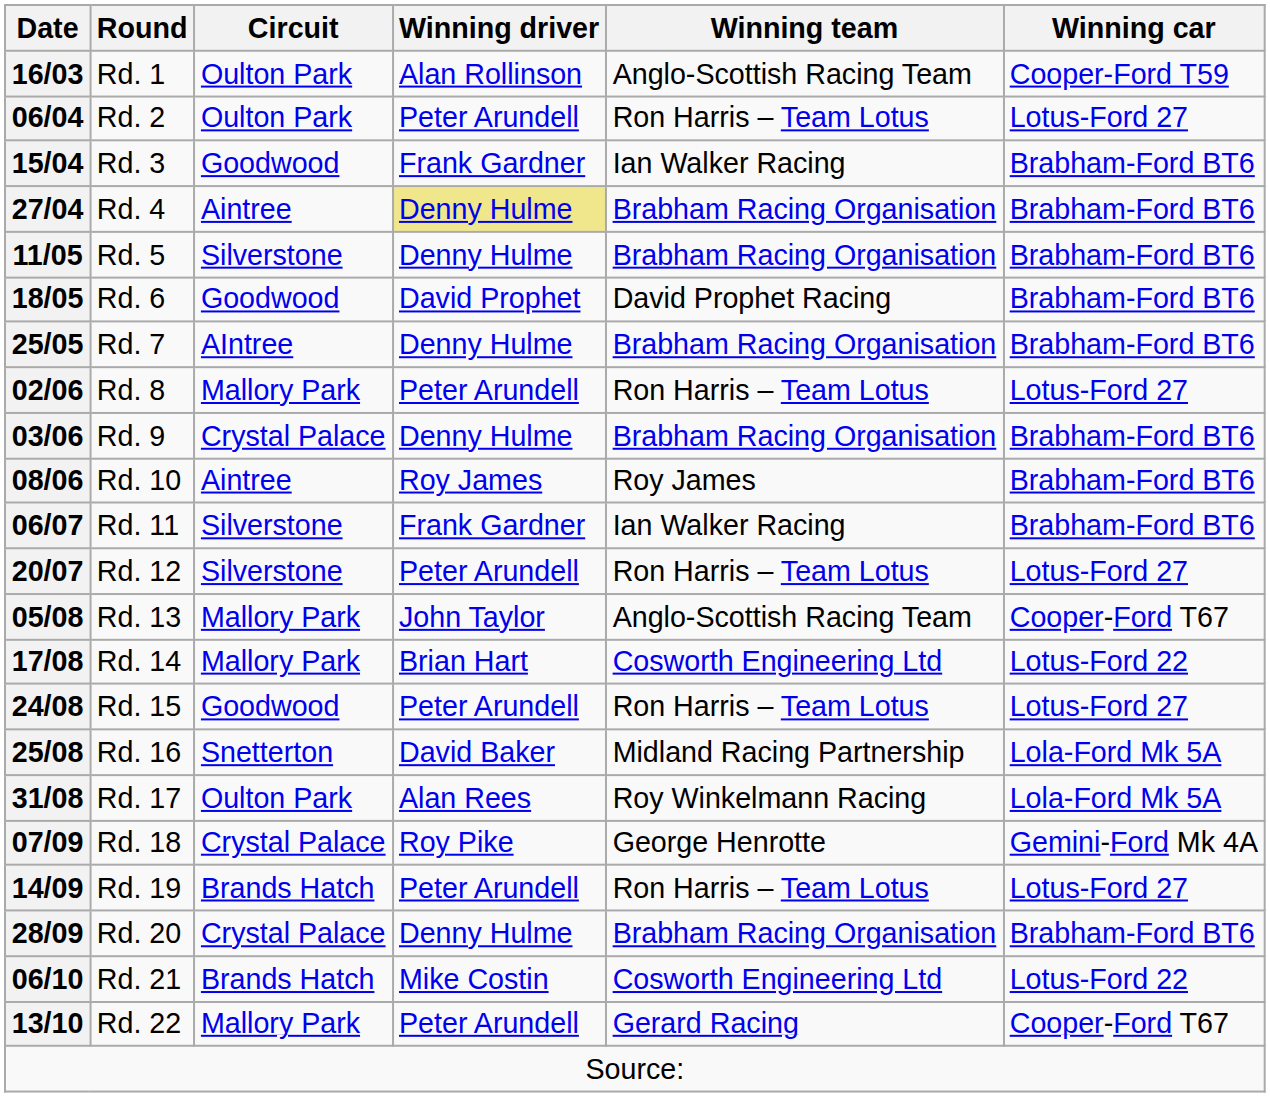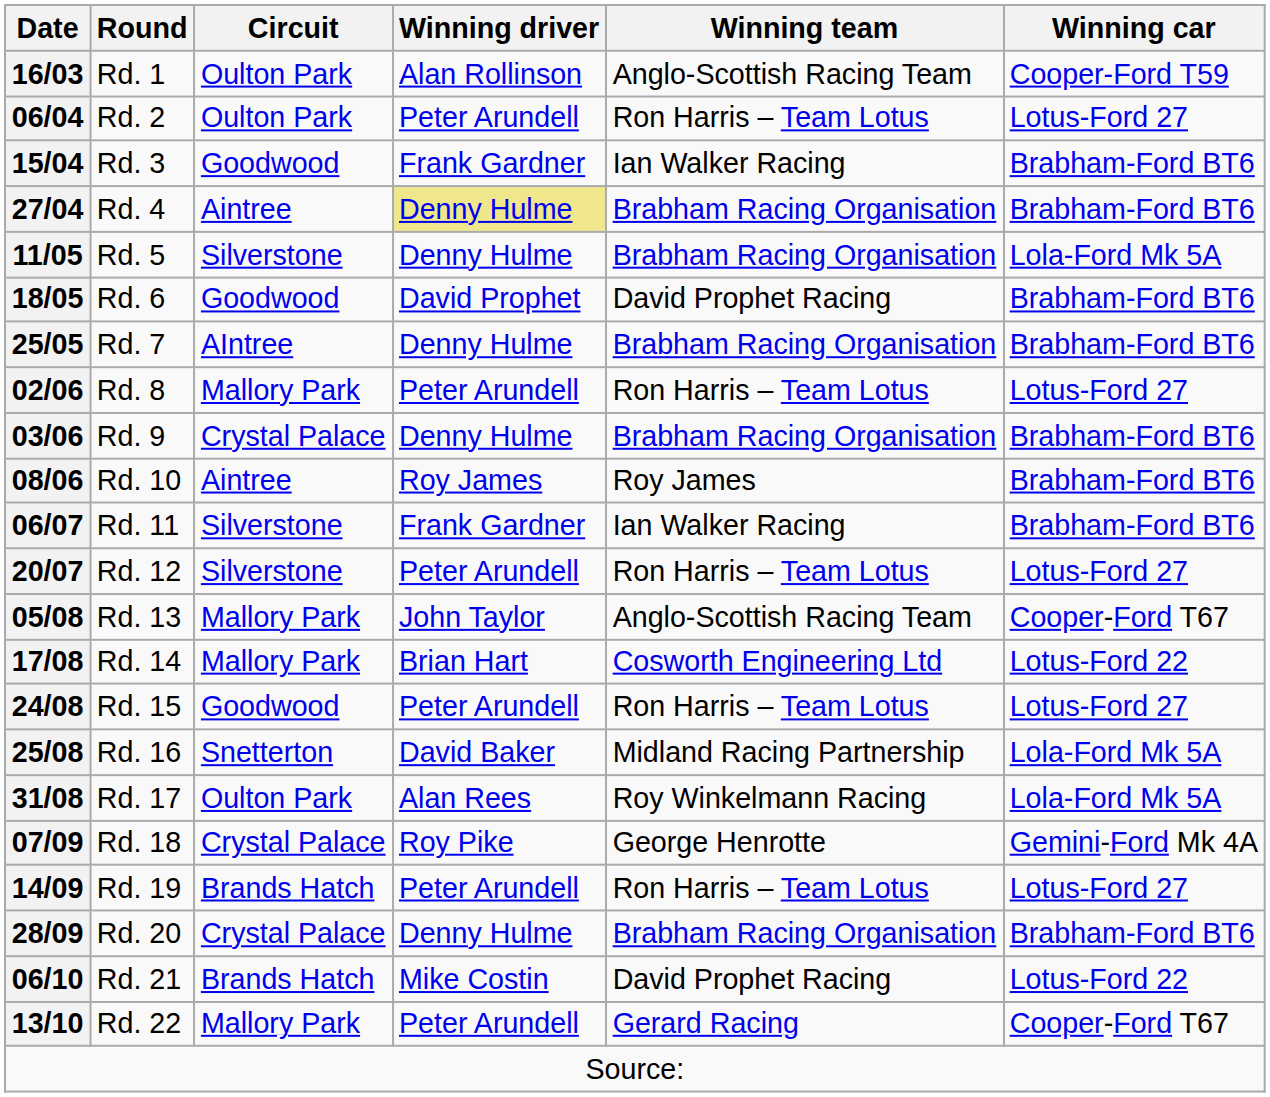 <table class="wikitable" style="font-size: 90%;">
 <tr>
 <th>Date</th>
 <th>Round</th>
 <th>Circuit</th>
 <th>Winning driver</th>
 <th>Winning team</th>
 <th>Winning car</th>
 </tr>
 <tr>
 <th>16/03</th>
 <td>Rd. 1</td>
 <td> <a href='#'>Oulton Park</a></td>
 <td> <a href='#'>Alan Rollinson</a></td>
 <td>Anglo-Scottish Racing Team</td>
 <td><a href='#'>Cooper-Ford T59</a></td>
 </tr>
 <tr>
 <th>06/04</th>
 <td>Rd. 2</td>
 <td> <a href='#'>Oulton Park</a></td>
 <td> <a href='#'>Peter Arundell</a></td>
 <td>Ron Harris – <a href='#'>Team Lotus</a></td>
 <td><a href='#'>Lotus-Ford 27</a></td>
 </tr>
 <tr>
 <th>15/04</th>
 <td>Rd. 3</td>
 <td> <a href='#'>Goodwood</a></td>
 <td> <a href='#'>Frank Gardner</a></td>
 <td>Ian Walker Racing</td>
 <td><a href='#'>Brabham-Ford BT6</a></td>
 </tr>
 <tr>
 <th>27/04</th>
 <td>Rd. 4</td>
 <td> <a href='#'>Aintree</a></td>
 <td style="background: khaki;"> <a href='#'>Denny Hulme</a></td>
 <td><a href='#'>Brabham Racing Organisation</a></td>
 <td><a href='#'>Brabham-Ford BT6</a></td>
 </tr>
 <tr>
 <th>11/05</th>
 <td>Rd. 5</td>
 <td> <a href='#'>Silverstone</a></td>
 <td> <a href='#'>Denny Hulme</a></td>
 <td><a href='#'>Brabham Racing Organisation</a></td>
-<td><a href='#'>Brabham-Ford BT6</a></td>
+<td><a href='#'>Lola-Ford Mk 5A</a></td>
 </tr>
 <tr>
 <th>18/05</th>
 <td>Rd. 6</td>
 <td> <a href='#'>Goodwood</a></td>
 <td> <a href='#'>David Prophet</a></td>
 <td>David Prophet Racing</td>
 <td><a href='#'>Brabham-Ford BT6</a></td>
 </tr>
 <tr>
 <th>25/05</th>
 <td>Rd. 7</td>
 <td> <a href='#'>AIntree</a></td>
 <td> <a href='#'>Denny Hulme</a></td>
 <td><a href='#'>Brabham Racing Organisation</a></td>
 <td><a href='#'>Brabham-Ford BT6</a></td>
 </tr>
 <tr>
 <th>02/06</th>
 <td>Rd. 8</td>
 <td> <a href='#'>Mallory Park</a></td>
 <td> <a href='#'>Peter Arundell</a></td>
 <td>Ron Harris – <a href='#'>Team Lotus</a></td>
 <td><a href='#'>Lotus-Ford 27</a></td>
 </tr>
 <tr>
 <th>03/06</th>
 <td>Rd. 9</td>
 <td> <a href='#'>Crystal Palace</a></td>
 <td> <a href='#'>Denny Hulme</a></td>
 <td><a href='#'>Brabham Racing Organisation</a></td>
 <td><a href='#'>Brabham-Ford BT6</a></td>
 </tr>
 <tr>
 <th>08/06</th>
 <td>Rd. 10</td>
 <td> <a href='#'>Aintree</a></td>
 <td> <a href='#'>Roy James</a></td>
 <td>Roy James</td>
 <td><a href='#'>Brabham-Ford BT6</a></td>
 </tr>
 <tr>
 <th>06/07</th>
 <td>Rd. 11</td>
 <td> <a href='#'>Silverstone</a></td>
 <td> <a href='#'>Frank Gardner</a></td>
 <td>Ian Walker Racing</td>
 <td><a href='#'>Brabham-Ford BT6</a></td>
 </tr>
 <tr>
 <th>20/07</th>
 <td>Rd. 12</td>
 <td> <a href='#'>Silverstone</a></td>
 <td> <a href='#'>Peter Arundell</a></td>
 <td>Ron Harris – <a href='#'>Team Lotus</a></td>
 <td><a href='#'>Lotus-Ford 27</a></td>
 </tr>
 <tr>
 <th>05/08</th>
 <td>Rd. 13</td>
 <td> <a href='#'>Mallory Park</a></td>
 <td> <a href='#'>John Taylor</a></td>
 <td>Anglo-Scottish Racing Team</td>
 <td><a href='#'>Cooper</a>-<a href='#'>Ford</a> T67</td>
 </tr>
 <tr>
 <th>17/08</th>
 <td>Rd. 14</td>
 <td> <a href='#'>Mallory Park</a></td>
 <td> <a href='#'>Brian Hart</a></td>
 <td><a href='#'>Cosworth Engineering Ltd</a></td>
 <td><a href='#'>Lotus-Ford 22</a></td>
 </tr>
 <tr>
 <th>24/08</th>
 <td>Rd. 15</td>
 <td> <a href='#'>Goodwood</a></td>
 <td> <a href='#'>Peter Arundell</a></td>
 <td>Ron Harris – <a href='#'>Team Lotus</a></td>
 <td><a href='#'>Lotus-Ford 27</a></td>
 </tr>
 <tr>
 <th>25/08</th>
 <td>Rd. 16</td>
 <td> <a href='#'>Snetterton</a></td>
 <td> <a href='#'>David Baker</a></td>
 <td>Midland Racing Partnership</td>
 <td><a href='#'>Lola-Ford Mk 5A</a></td>
 </tr>
 <tr>
 <th>31/08</th>
 <td>Rd. 17</td>
 <td> <a href='#'>Oulton Park</a></td>
 <td> <a href='#'>Alan Rees</a></td>
 <td>Roy Winkelmann Racing</td>
 <td><a href='#'>Lola-Ford Mk 5A</a></td>
 </tr>
 <tr>
 <th>07/09</th>
 <td>Rd. 18</td>
 <td> <a href='#'>Crystal Palace</a></td>
 <td> <a href='#'>Roy Pike</a></td>
 <td>George Henrotte</td>
 <td><a href='#'>Gemini</a>-<a href='#'>Ford</a> Mk 4A</td>
 </tr>
 <tr>
 <th>14/09</th>
 <td>Rd. 19</td>
 <td> <a href='#'>Brands Hatch</a></td>
 <td> <a href='#'>Peter Arundell</a></td>
 <td>Ron Harris – <a href='#'>Team Lotus</a></td>
 <td><a href='#'>Lotus-Ford 27</a></td>
 </tr>
 <tr>
 <th>28/09</th>
 <td>Rd. 20</td>
 <td> <a href='#'>Crystal Palace</a></td>
 <td> <a href='#'>Denny Hulme</a></td>
 <td><a href='#'>Brabham Racing Organisation</a></td>
 <td><a href='#'>Brabham-Ford BT6</a></td>
 </tr>
 <tr>
 <th>06/10</th>
 <td>Rd. 21</td>
 <td> <a href='#'>Brands Hatch</a></td>
 <td> <a href='#'>Mike Costin</a></td>
-<td><a href='#'>Cosworth Engineering Ltd</a></td>
+<td>David Prophet Racing</td>
 <td><a href='#'>Lotus-Ford 22</a></td>
 </tr>
 <tr>
 <th>13/10</th>
 <td>Rd. 22</td>
 <td> <a href='#'>Mallory Park</a></td>
 <td> <a href='#'>Peter Arundell</a></td>
 <td><a href='#'>Gerard Racing</a></td>
 <td><a href='#'>Cooper</a>-<a href='#'>Ford</a> T67</td>
 </tr>
 <tr>
 <td colspan="6" style="text-align:center;">Source:</td>
 </tr>
 </table>
